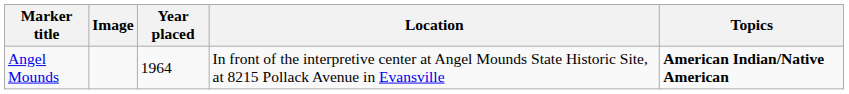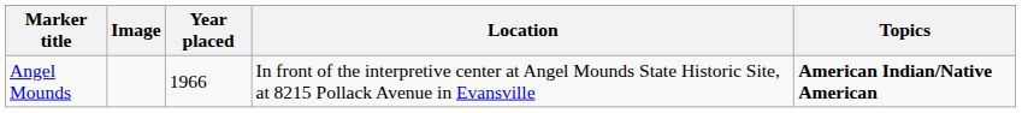 <table class="wikitable sortable" style="width:98%">
 <tr>
 <th>Marker title</th>
 <th class="unsortable">Image</th>
 <th>Year placed</th>
 <th>Location</th>
 <th>Topics</th>
 </tr>
 <tr>
 <td><a href='#'>Angel Mounds</a></td>
 <td></td>
-<td>1964</td>
+<td>1966</td>
 <td>In front of the interpretive center at Angel Mounds State Historic Site, at 8215 Pollack Avenue in <a href='#'>Evansville</a><br><small></small></td>
 <td><strong>American Indian/Native American</strong></td>
 </tr>
 </table>
